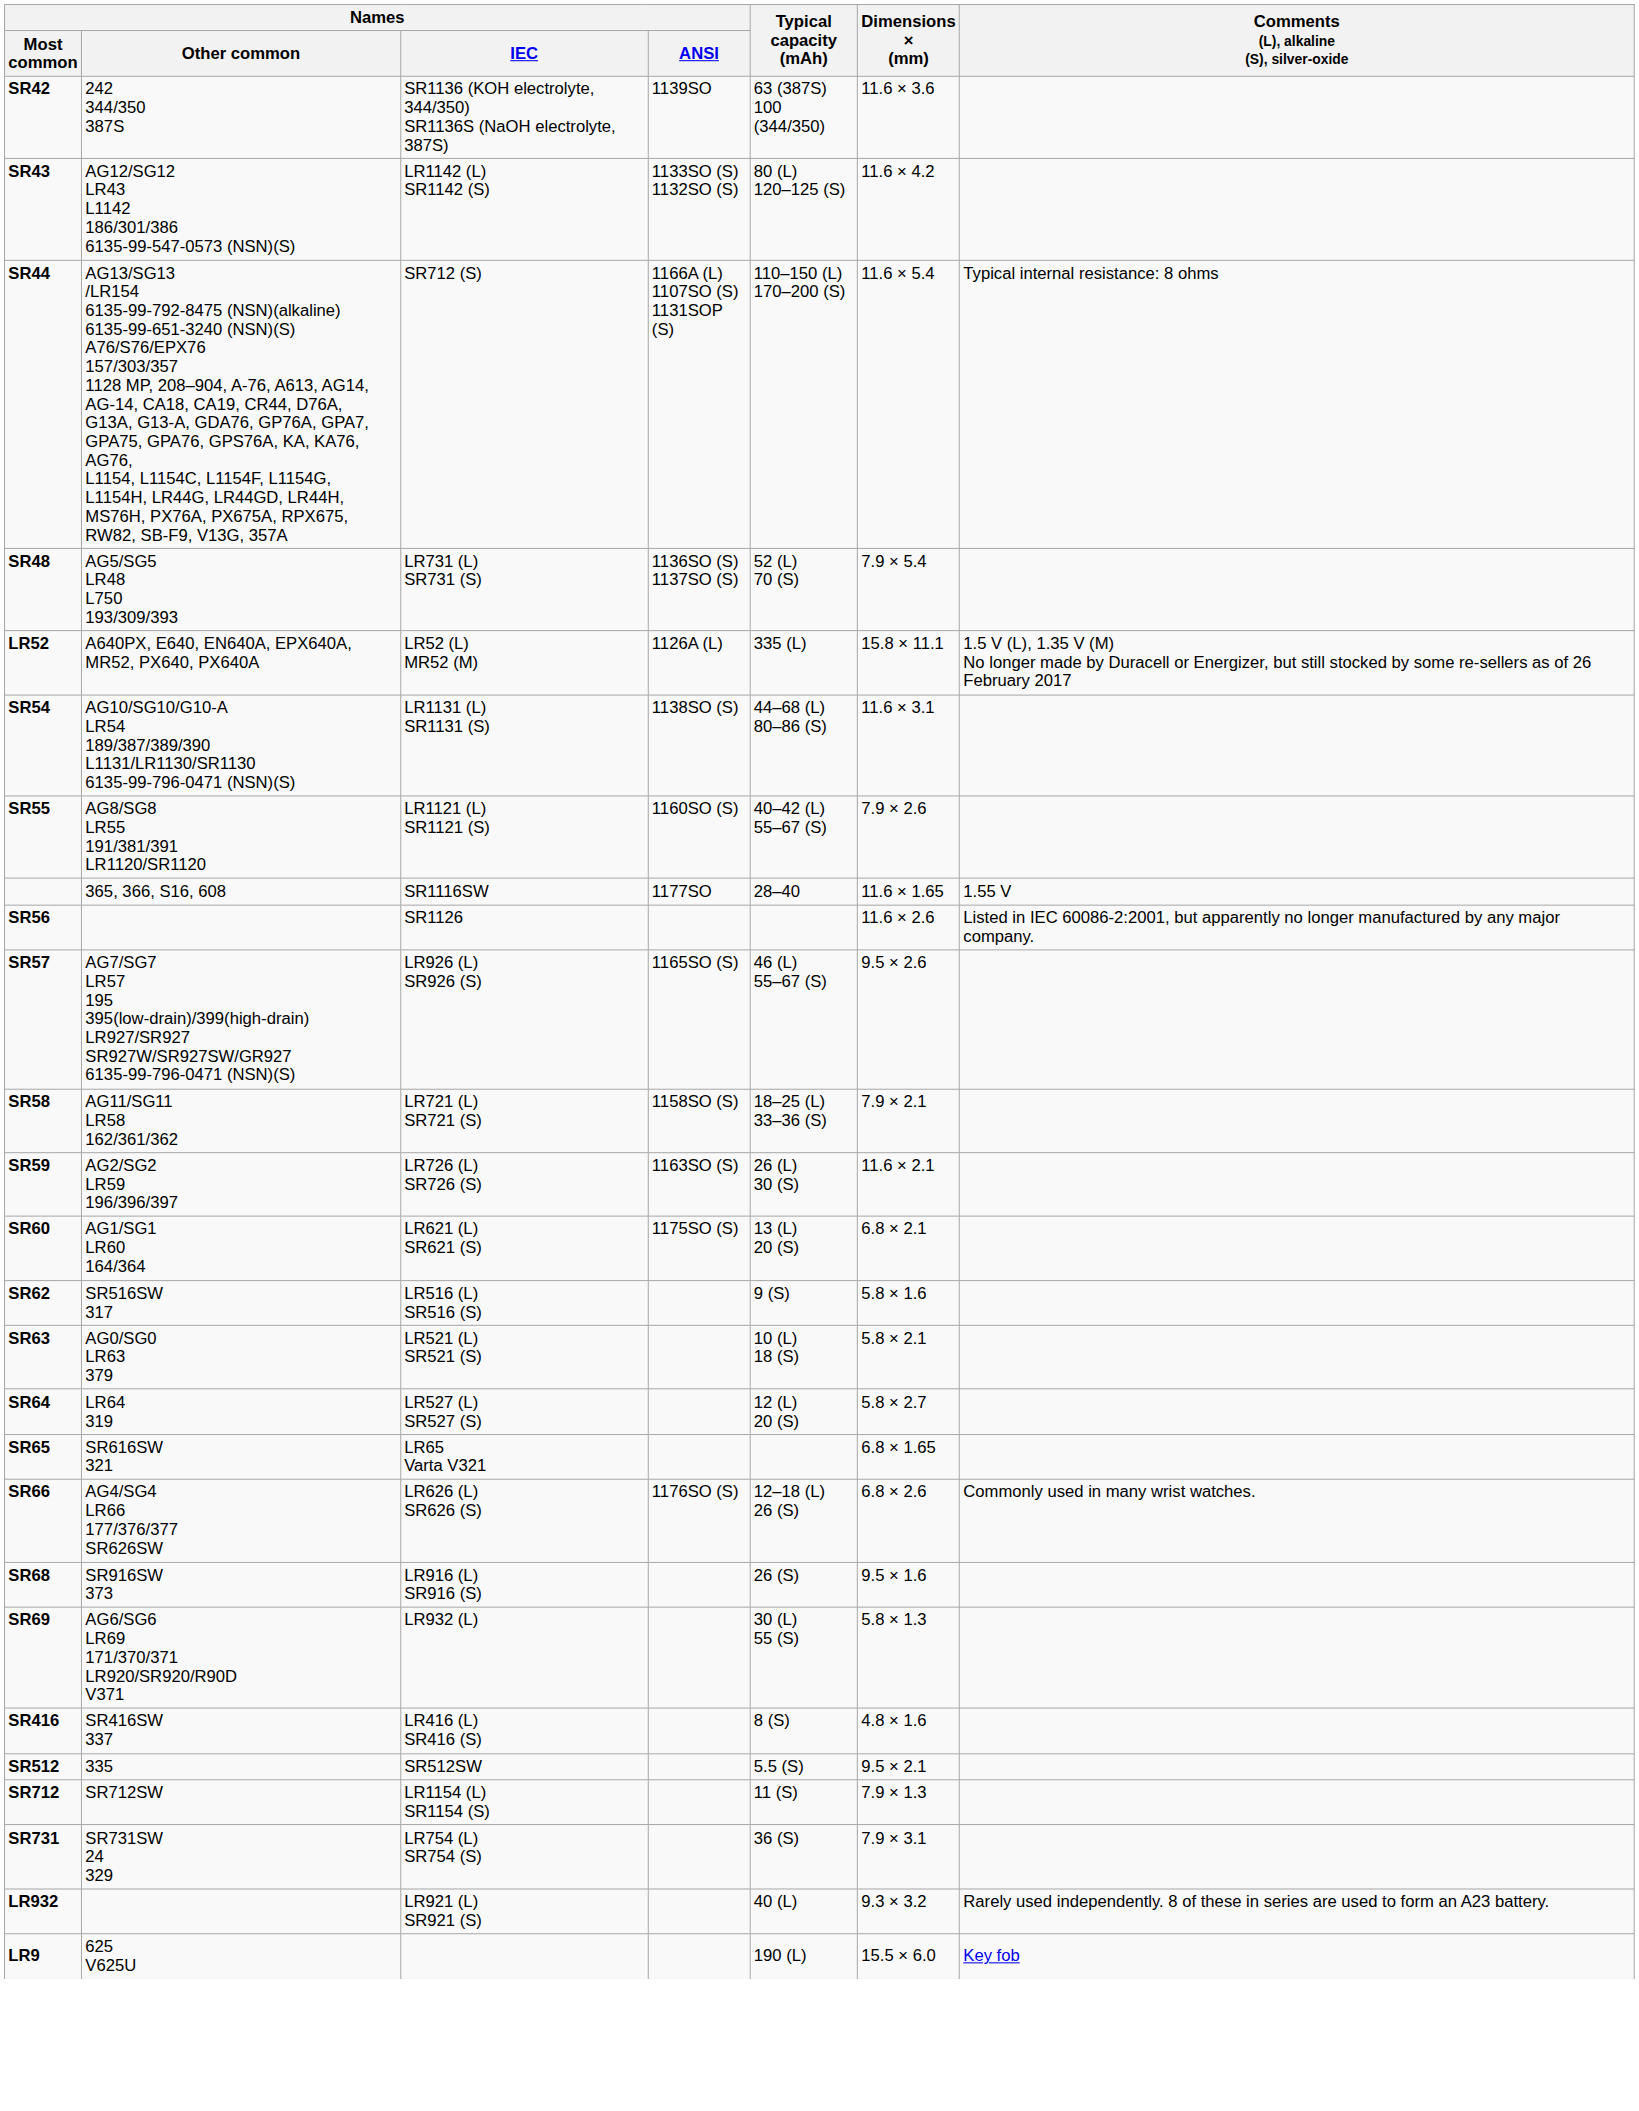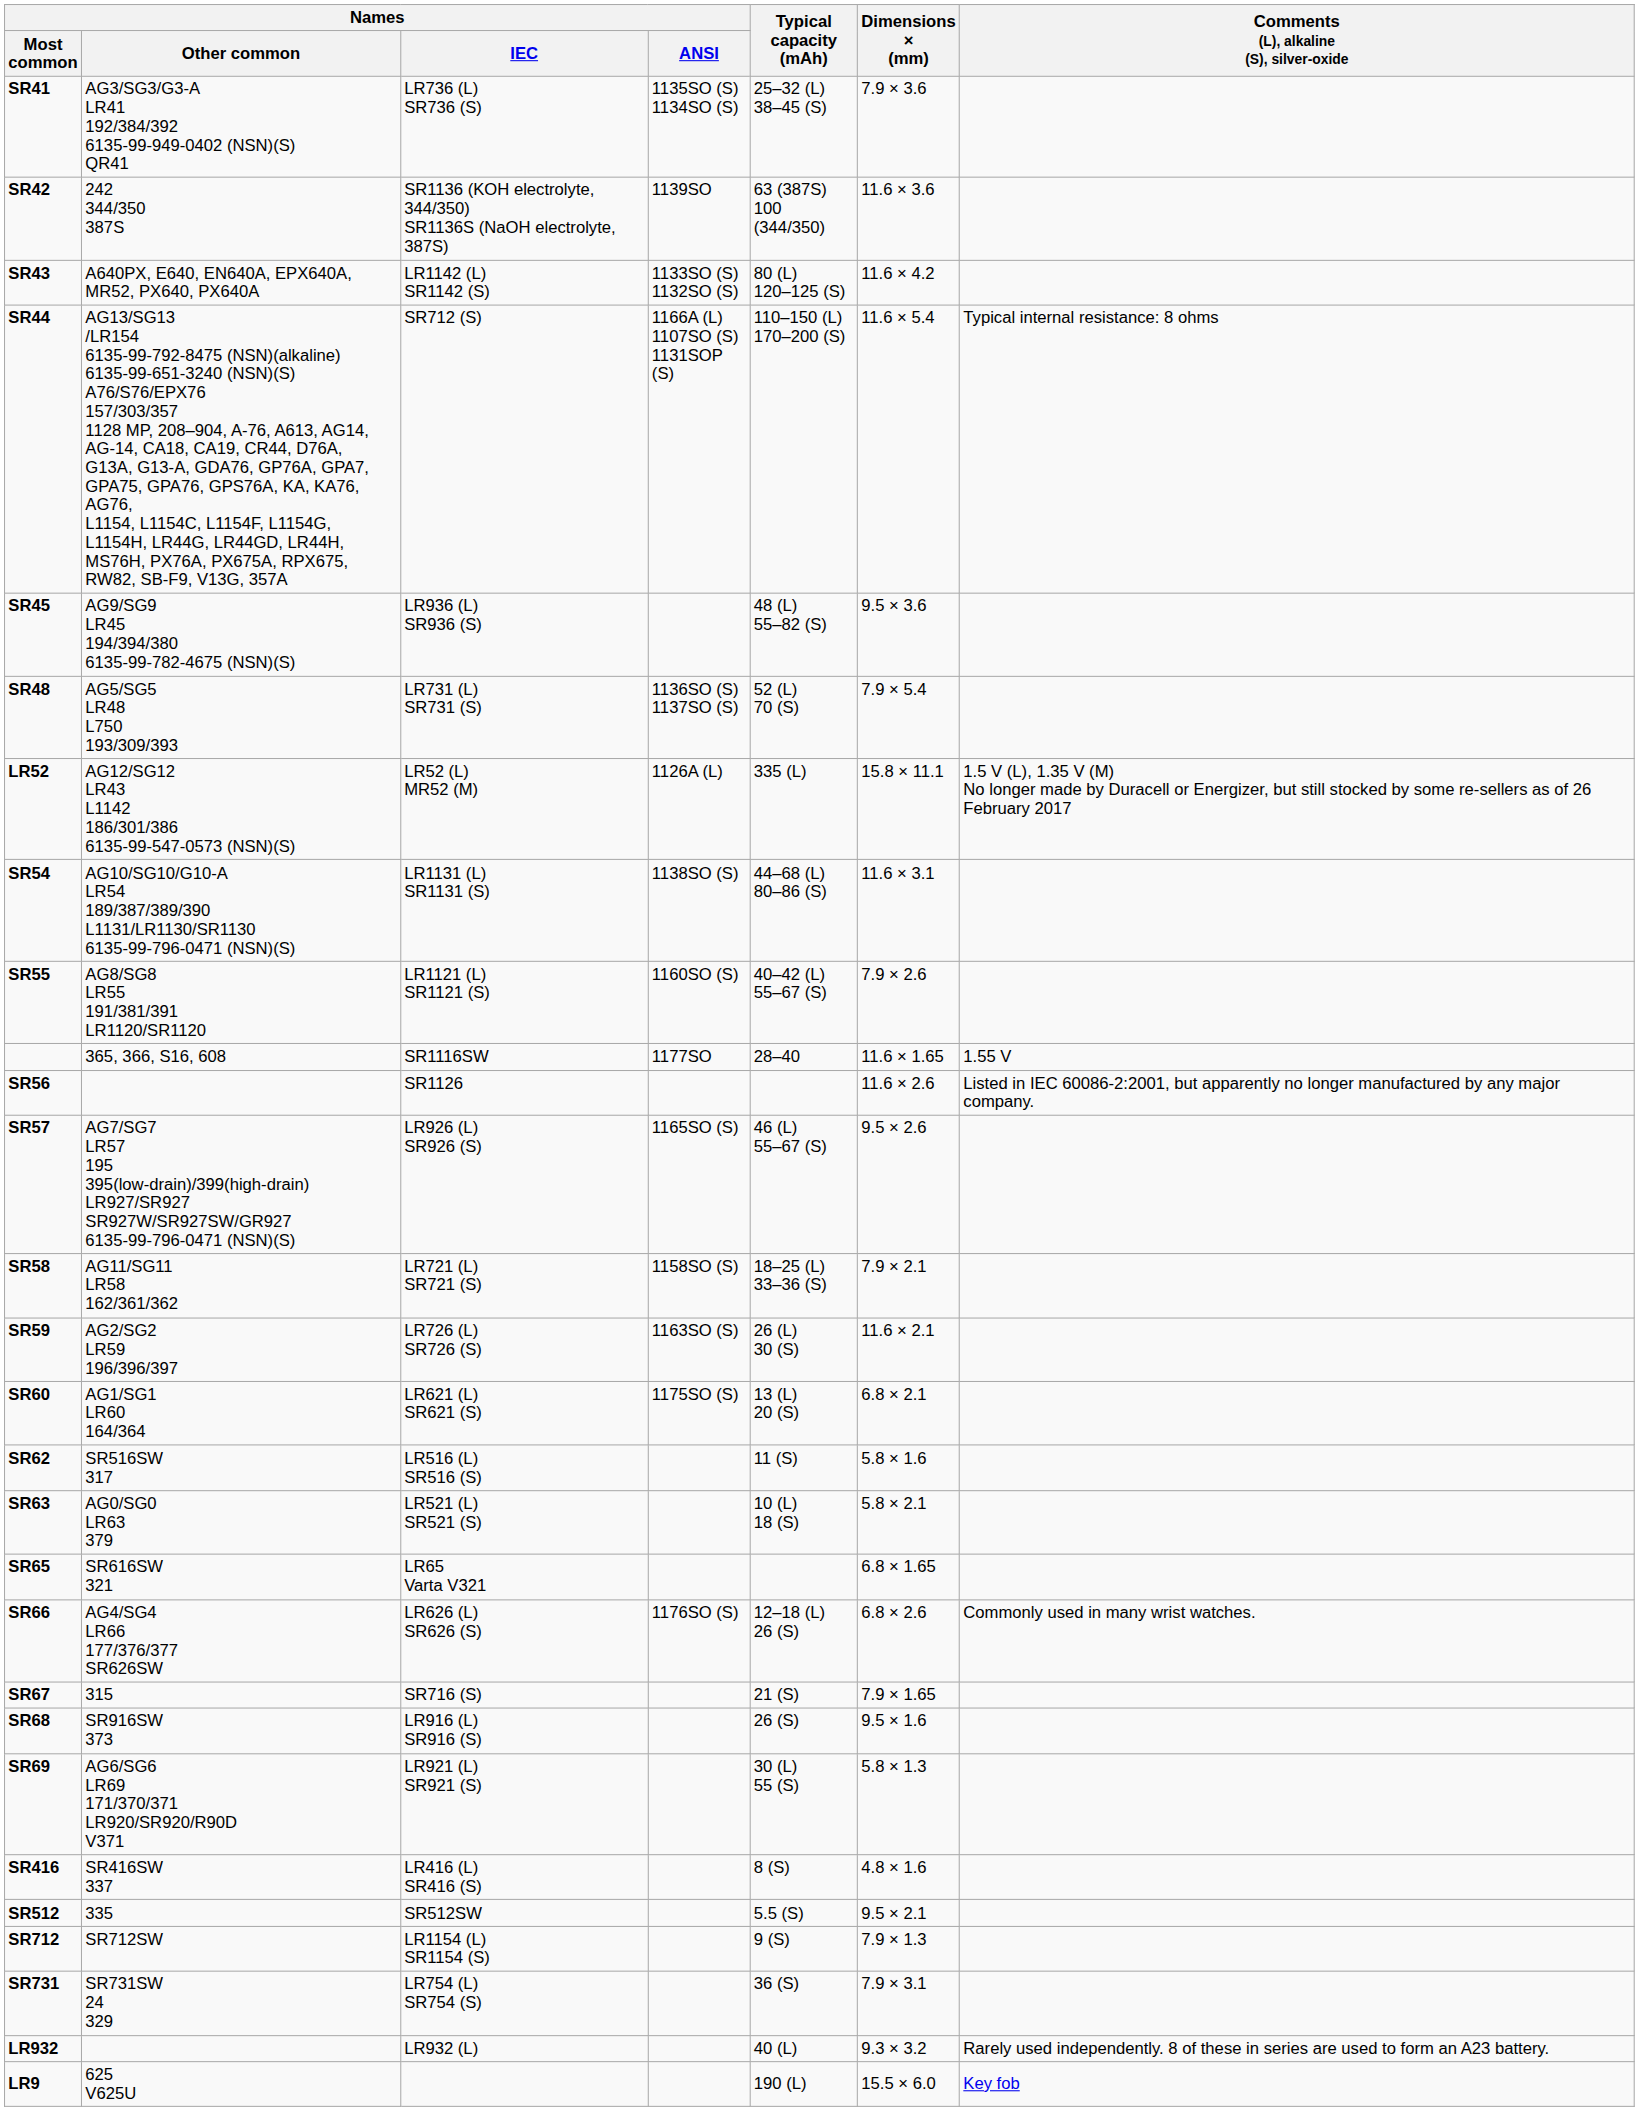 <table class="wikitable sortable">
 <tr>
 <th colspan=4>Names</th>
 <th rowspan=2>Typical <br>capacity <br>(mAh)</th>
 <th rowspan=2>Dimensions <br> × <br>(mm)</th>
 <th rowspan=2>Comments <br><small>(L), alkaline<br>(S), silver-oxide</small></th>
 </tr>
 <tr>
 <th>Most <br>common</th>
 <th>Other common</th>
 <th><a href='#'>IEC</a></th>
 <th><a href='#'>ANSI</a></th>
 </tr>
 <tr style="vertical-align:top;">
+<td><strong>SR41</strong></td>
+<td>AG3/SG3/G3-A<br>LR41<br>192/384/392<br>6135-99-949-0402 (NSN)(S)<br>QR41</td>
+<td>LR736 (L)<br>SR736 (S)</td>
+<td>1135SO (S)<br>1134SO (S)</td>
+<td> 25–32 (L)<br>38–45 (S)</td>
+<td> 7.9 × 3.6</td>
+<td></td>
+</tr>
+<tr style="vertical-align:top;">
 <td><strong>SR42</strong></td>
 <td>242<br>344/350<br>387S</td>
 <td>SR1136 (KOH electrolyte, 344/350)<br>SR1136S (NaOH electrolyte, 387S)</td>
 <td>1139SO</td>
 <td> 63 (387S)<br>100 (344/350)</td>
 <td> 11.6 × 3.6</td>
 <td></td>
 </tr>
 <tr style="vertical-align:top;">
 <td><strong>SR43</strong></td>
-<td>AG12/SG12<br>LR43<br>L1142<br>186/301/386<br>6135-99-547-0573 (NSN)(S)</td>
+<td>A640PX, E640, EN640A, EPX640A,<br>MR52, PX640, PX640A</td>
 <td>LR1142 (L)<br>SR1142 (S)</td>
 <td>1133SO (S)<br>1132SO (S)</td>
 <td> 80 (L)<br>120–125 (S)</td>
 <td> 11.6 × 4.2</td>
 <td></td>
 </tr>
 <tr style="vertical-align:top;">
 <td><strong>SR44</strong></td>
 <td>AG13/SG13<br><strong></strong>/LR154<br>6135-99-792-8475 (NSN)(alkaline)<br>6135-99-651-3240 (NSN)(S)<br>A76/S76/EPX76<br>157/303/357<br>1128 MP, 208–904, A-76, A613, AG14,<br>AG-14, CA18, CA19, CR44, D76A,<br>G13A, G13-A, GDA76, GP76A, GPA7,<br>GPA75, GPA76, GPS76A, KA, KA76, AG76,<br>L1154, L1154C, L1154F, L1154G,<br>L1154H, LR44G, LR44GD, LR44H,<br>MS76H, PX76A, PX675A, RPX675,<br>RW82, SB-F9, V13G, 357A</td>
 <td>SR712 (S)</td>
 <td>1166A (L)<br>1107SO (S)<br>1131SOP (S)</td>
 <td> 110–150 (L)<br>170–200 (S)</td>
 <td> 11.6 × 5.4</td>
 <td>Typical internal resistance: 8 ohms</td>
 </tr>
 <tr style="vertical-align:top;">
+<td><strong>SR45</strong></td>
+<td>AG9/SG9<br>LR45<br>194/394/380<br>6135-99-782-4675 (NSN)(S)</td>
+<td>LR936 (L)<br>SR936 (S)</td>
+<td></td>
+<td> 48 (L)<br>55–82 (S)</td>
+<td> 9.5 × 3.6</td>
+<td></td>
+</tr>
+<tr style="vertical-align:top;">
 <td><strong>SR48</strong></td>
 <td>AG5/SG5<br>LR48<br>L750<br>193/309/393</td>
 <td>LR731 (L)<br>SR731 (S)</td>
 <td>1136SO (S)<br>1137SO (S)</td>
 <td> 52 (L)<br>70 (S)</td>
 <td> 7.9 × 5.4</td>
 <td></td>
 </tr>
 <tr style="vertical-align:top;">
 <td><strong>LR52</strong></td>
-<td>A640PX, E640, EN640A, EPX640A,<br>MR52, PX640, PX640A</td>
+<td>AG12/SG12<br>LR43<br>L1142<br>186/301/386<br>6135-99-547-0573 (NSN)(S)</td>
 <td>LR52 (L)<br>MR52 (M)</td>
 <td>1126A (L)</td>
 <td> 335 (L)</td>
 <td> 15.8 × 11.1</td>
 <td>1.5 V (L), 1.35 V (M)<br>No longer made by Duracell or Energizer, but still stocked by some re-sellers as of 26 February 2017</td>
 </tr>
 <tr style="vertical-align:top;">
 <td><strong>SR54</strong></td>
 <td>AG10/SG10/G10-A<br>LR54<br>189/387/389/390<br>L1131/LR1130/SR1130<br>6135-99-796-0471 (NSN)(S)</td>
 <td>LR1131 (L)<br>SR1131 (S)</td>
 <td>1138SO (S)</td>
 <td> 44–68 (L)<br>80–86 (S)</td>
 <td> 11.6 × 3.1</td>
 <td></td>
 </tr>
 <tr style="vertical-align:top;">
 <td><strong>SR55</strong></td>
 <td>AG8/SG8<br>LR55<br>191/381/391<br>LR1120/SR1120</td>
 <td>LR1121 (L)<br>SR1121 (S)</td>
 <td>1160SO (S)</td>
 <td> 40–42 (L)<br>55–67 (S)</td>
 <td> 7.9 × 2.6</td>
 <td></td>
 </tr>
 <tr style="vertical-align:top;">
 <td></td>
 <td>365, 366, S16, 608</td>
 <td>SR1116SW</td>
 <td>1177SO</td>
 <td> 28–40</td>
 <td> 11.6 × 1.65</td>
 <td>1.55 V</td>
 </tr>
 <tr style="vertical-align:top;">
 <td><strong>SR56</strong></td>
 <td></td>
 <td>SR1126</td>
 <td></td>
 <td></td>
 <td> 11.6 × 2.6</td>
 <td>Listed in IEC 60086-2:2001, but apparently no longer manufactured by any major company.</td>
 </tr>
 <tr style="vertical-align:top;">
 <td><strong>SR57</strong></td>
 <td>AG7/SG7<br>LR57<br>195<br>395(low-drain)/399(high-drain)<br>LR927/SR927<br>SR927W/SR927SW/GR927<br>6135-99-796-0471 (NSN)(S)</td>
 <td>LR926 (L)<br>SR926 (S)</td>
 <td>1165SO (S)</td>
 <td> 46 (L)<br>55–67 (S)</td>
 <td> 9.5 × 2.6</td>
 <td></td>
 </tr>
 <tr style="vertical-align:top;">
 <td><strong>SR58</strong></td>
 <td>AG11/SG11<br>LR58<br>162/361/362</td>
 <td>LR721 (L)<br>SR721 (S)</td>
 <td>1158SO (S)</td>
 <td> 18–25 (L)<br>33–36 (S)</td>
 <td> 7.9 × 2.1</td>
 <td></td>
 </tr>
 <tr style="vertical-align:top;">
 <td><strong>SR59</strong></td>
 <td>AG2/SG2<br>LR59<br>196/396/397</td>
 <td>LR726 (L)<br>SR726 (S)</td>
 <td>1163SO (S)</td>
 <td> 26 (L)<br>30 (S)</td>
 <td> 11.6 × 2.1</td>
 <td></td>
 </tr>
 <tr style="vertical-align:top;">
 <td><strong>SR60</strong></td>
 <td>AG1/SG1<br>LR60<br>164/364</td>
 <td>LR621 (L)<br>SR621 (S)</td>
 <td>1175SO (S)</td>
 <td> 13 (L)<br>20 (S)</td>
 <td> 6.8 × 2.1</td>
 <td></td>
 </tr>
 <tr style="vertical-align:top;">
 <td><strong>SR62</strong></td>
 <td>SR516SW<br>317</td>
 <td>LR516 (L)<br>SR516 (S)</td>
 <td></td>
-<td> 9 (S)</td>
+<td> 11 (S)</td>
 <td> 5.8 × 1.6</td>
 <td></td>
 </tr>
 <tr style="vertical-align:top;">
 <td><strong>SR63</strong></td>
 <td>AG0/SG0<br>LR63<br>379</td>
 <td>LR521 (L)<br>SR521 (S)</td>
 <td></td>
 <td> 10 (L)<br>18 (S)</td>
 <td> 5.8 × 2.1</td>
-<td></td>
-</tr>
-<tr style="vertical-align:top;">
-<td><strong>SR64</strong></td>
-<td>LR64<br>319</td>
-<td>LR527 (L)<br>SR527 (S)</td>
-<td></td>
-<td> 12 (L)<br>20 (S)</td>
-<td> 5.8 × 2.7</td>
 <td></td>
 </tr>
 <tr style="vertical-align:top;">
 <td><strong>SR65</strong></td>
 <td>SR616SW<br>321</td>
 <td>LR65<br>Varta V321</td>
 <td></td>
 <td></td>
 <td> 6.8 × 1.65</td>
 <td></td>
 </tr>
 <tr style="vertical-align:top;">
 <td><strong>SR66</strong></td>
 <td>AG4/SG4<br>LR66<br>177/376/377<br>SR626SW</td>
 <td>LR626 (L)<br>SR626 (S)</td>
 <td>1176SO (S)</td>
 <td> 12–18 (L)<br>26 (S)</td>
 <td> 6.8 × 2.6</td>
 <td>Commonly used in many wrist watches.</td>
 </tr>
 <tr style="vertical-align:top;">
+<td><strong>SR67</strong></td>
+<td>315</td>
+<td>SR716 (S)</td>
+<td></td>
+<td> 21 (S)</td>
+<td> 7.9 × 1.65</td>
+<td></td>
+</tr>
+<tr style="vertical-align:top;">
 <td><strong>SR68</strong></td>
 <td>SR916SW<br>373</td>
 <td>LR916 (L)<br>SR916 (S)</td>
 <td></td>
 <td> 26 (S)</td>
 <td> 9.5 × 1.6</td>
 <td></td>
 </tr>
 <tr style="vertical-align:top;">
 <td><strong>SR69</strong></td>
 <td>AG6/SG6<br>LR69<br>171/370/371<br>LR920/SR920/R90D<br>V371</td>
-<td>LR932 (L)</td>
+<td>LR921 (L)<br>SR921 (S)</td>
 <td></td>
 <td> 30 (L)<br>55 (S)</td>
 <td>5.8 × 1.3</td>
 <td></td>
 </tr>
 <tr style="vertical-align:top;">
 <td><strong>SR416</strong></td>
 <td>SR416SW<br>337</td>
 <td>LR416 (L)<br>SR416 (S)</td>
 <td></td>
 <td> 8 (S)</td>
 <td> 4.8 × 1.6</td>
 <td></td>
 </tr>
 <tr>
 <td><strong>SR512</strong></td>
 <td>335</td>
 <td>SR512SW</td>
 <td></td>
 <td>5.5 (S)</td>
 <td> 9.5 × 2.1</td>
 <td></td>
 </tr>
 <tr style="vertical-align:top;">
 <td><strong>SR712</strong></td>
 <td>SR712SW</td>
 <td>LR1154 (L)<br>SR1154 (S)</td>
 <td></td>
-<td> 11 (S)</td>
+<td> 9 (S)</td>
 <td> 7.9 × 1.3</td>
 <td></td>
 </tr>
 <tr style="vertical-align:top;">
 <td><strong>SR731</strong></td>
 <td>SR731SW<br>24<br>329</td>
 <td>LR754 (L)<br>SR754 (S)</td>
 <td></td>
 <td> 36 (S)</td>
 <td> 7.9 × 3.1</td>
 <td></td>
 </tr>
 <tr style="vertical-align:top;"| LR932>
 <td><strong>LR932</strong></td>
 <td></td>
-<td>LR921 (L)<br>SR921 (S)</td>
+<td>LR932 (L)</td>
 <td></td>
 <td> 40 (L)</td>
 <td> 9.3 × 3.2</td>
 <td>Rarely used independently. 8 of these in series are used to form an A23 battery.</td>
 </tr>
 <tr>
 <td><strong>LR9</strong></td>
 <td>625<br>V625U</td>
 <td></td>
 <td></td>
 <td>190 (L)</td>
 <td>15.5 × 6.0</td>
 <td><a href='#'>Key fob</a></td>
 </tr>
 </table>
